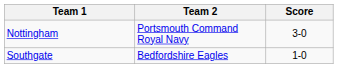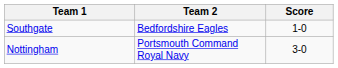 <table class="wikitable" style="font-size: 100%">
 <tr>
 <th width=200>Team 1</th>
 <th width=200>Team 2</th>
 <th width=100>Score</th>
 </tr>
 <tr>
+<td><a href='#'>Southgate</a></td>
+<td><a href='#'>Bedfordshire Eagles</a></td>
+<td align=center>1-0</td>
+</tr>
+<tr>
 <td><a href='#'>Nottingham</a></td>
 <td><a href='#'>Portsmouth Command Royal Navy</a></td>
 <td align=center>3-0</td>
 </tr>
-<tr>
-<td><a href='#'>Southgate</a></td>
-<td><a href='#'>Bedfordshire Eagles</a></td>
-<td align=center>1-0</td>
-</tr>
 </table>
